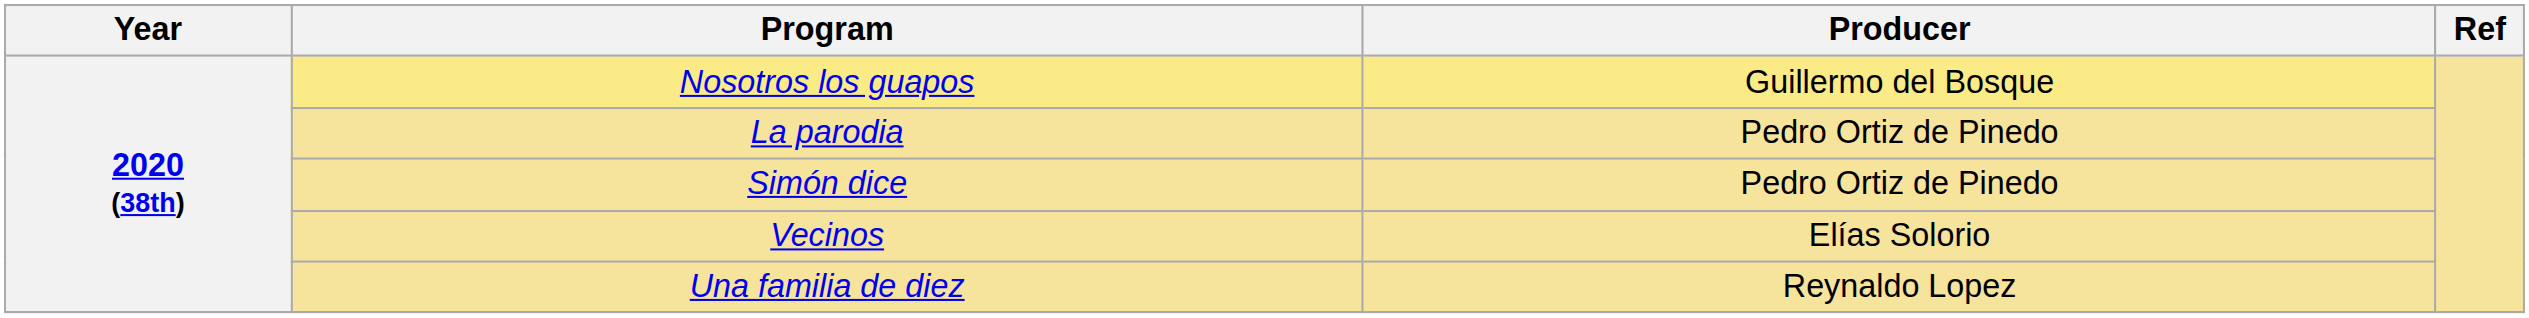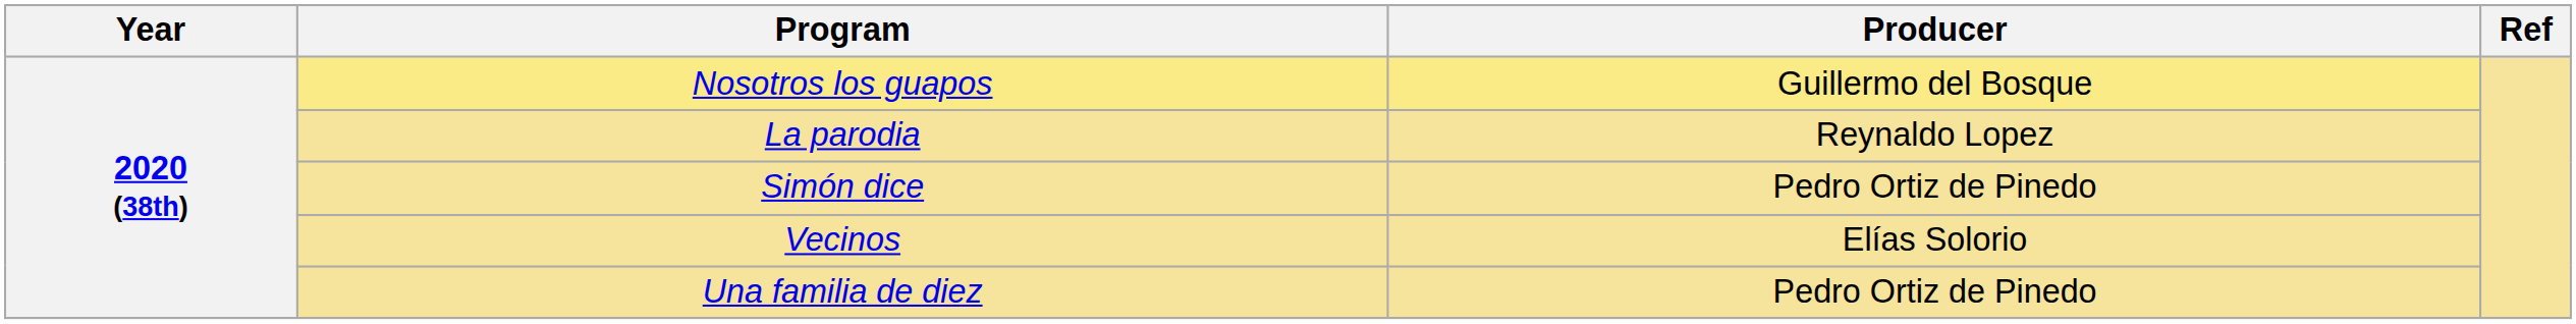 <table class="wikitable" rowspan=2 style="text-align: center; background: #f6e39c">
 <tr style="background:#bebebe;">
 <th scope="col" style="width:8%;">Year</th>
 <th scope="col" style="width:30%;">Program</th>
 <th scope="col" style="width:30%;">Producer</th>
 <th scope="col" style="width:2%;">Ref</th>
 </tr>
 <tr>
 <th scope="row"  rowspan=5 style="text-align:center"><a href='#'>2020</a> <br><small>(<a href='#'>38th</a>) </small></th>
 <td style="background:#FAEB86"><em><a href='#'>Nosotros los guapos</a></em></td>
 <td style="background:#FAEB86">Guillermo del Bosque</td>
 <td rowspan=5></td>
 </tr>
 <tr>
 <td><em><a href='#'>La parodia</a></em></td>
-<td>Pedro Ortiz de Pinedo</td>
+<td>Reynaldo Lopez</td>
 </tr>
 <tr>
 <td><em><a href='#'>Simón dice</a></em></td>
 <td>Pedro Ortiz de Pinedo</td>
 </tr>
 <tr>
 <td><em><a href='#'>Vecinos</a></em></td>
 <td>Elías Solorio</td>
 </tr>
 <tr>
 <td><em><a href='#'>Una familia de diez</a></em></td>
-<td>Reynaldo Lopez</td>
+<td>Pedro Ortiz de Pinedo</td>
 </tr>
 <tr>
 </tr>
 </table>
